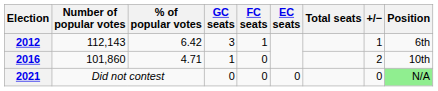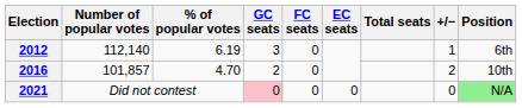 <table class="wikitable" style="text-align: right;">
 <tr align=center>
 <th><strong>Election</strong></th>
 <th>Number of<br>popular votes</th>
 <th>% of<br>popular votes</th>
 <th><a href='#'>GC</a><br>seats</th>
 <th><a href='#'>FC</a><br>seats</th>
 <th><a href='#'>EC</a><br>seats</th>
 <th>Total seats</th>
 <th>+/−</th>
 <th>Position</th>
 </tr>
 <tr>
 <th><a href='#'>2012</a></th>
-<td>112,143</td>
-<td>6.42</td>
+<td>112,140</td>
+<td>6.19</td>
 <td>3</td>
-<td>1</td>
+<td>0</td>
 <td rowspan="2"></td>
 <td></td>
 <td>1</td>
 <td>6th</td>
 </tr>
 <tr>
 <th><a href='#'>2016</a></th>
-<td>101,860</td>
-<td>4.71</td>
-<td>1</td>
+<td>101,857</td>
+<td>4.70</td>
+<td>2</td>
 <td>0</td>
 <td></td>
 <td>2</td>
 <td>10th</td>
 </tr>
 <tr>
 <th><a href='#'>2021</a></th>
 <td colspan="2" align=center><em>Did not contest</em></td>
-<td>0</td>
+<td style="background: pink;">0</td>
 <td>0</td>
 <td>0</td>
 <td></td>
 <td>0</td>
 <td style="background: lightgreen;">N/A</td>
 </tr>
 </table>
